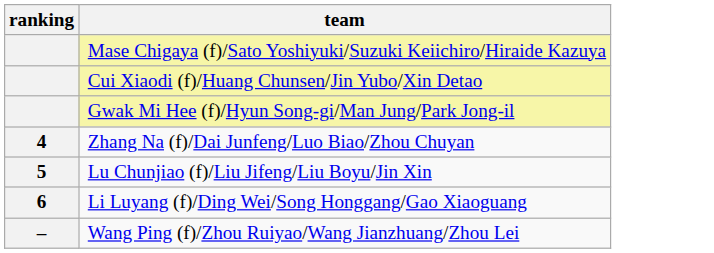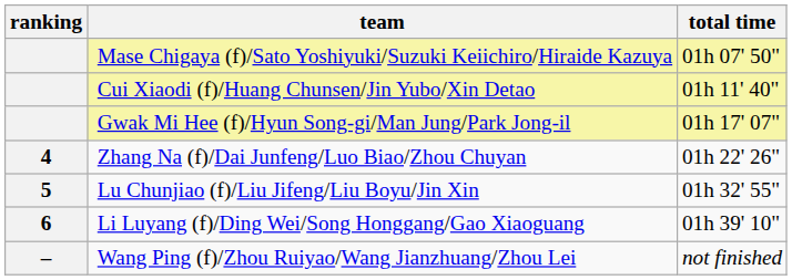 <table class="wikitable">
 <tr>
 <th>ranking</th>
 <th>team</th>
+<th>total time</th>
 </tr>
 <tr>
 <th bgcolor="gold"></th>
 <td bgcolor="#F7F6A8"> <a href='#'>Mase Chigaya</a> (f)/<a href='#'>Sato Yoshiyuki</a>/<a href='#'>Suzuki Keiichiro</a>/<a href='#'>Hiraide Kazuya</a></td>
+<td bgcolor="#F7F6A8">01h 07' 50"</td>
 </tr>
 <tr>
 <th bgcolor="silver"></th>
 <td bgcolor="#F7F6A8"> <a href='#'>Cui Xiaodi</a> (f)/<a href='#'>Huang Chunsen</a>/<a href='#'>Jin Yubo</a>/<a href='#'>Xin Detao</a></td>
+<td bgcolor="#F7F6A8">01h 11' 40"</td>
 </tr>
 <tr>
 <th bgcolor="#cc9966"></th>
 <td bgcolor="#F7F6A8"> <a href='#'>Gwak Mi Hee</a> (f)/<a href='#'>Hyun Song-gi</a>/<a href='#'>Man Jung</a>/<a href='#'>Park Jong-il</a></td>
+<td bgcolor="#F7F6A8">01h 17' 07"</td>
 </tr>
 <tr>
 <th>4</th>
 <td> <a href='#'>Zhang Na</a> (f)/<a href='#'>Dai Junfeng</a>/<a href='#'>Luo Biao</a>/<a href='#'>Zhou Chuyan</a></td>
+<td>01h 22' 26"</td>
 </tr>
 <tr>
 <th>5</th>
 <td> <a href='#'>Lu Chunjiao</a> (f)/<a href='#'>Liu Jifeng</a>/<a href='#'>Liu Boyu</a>/<a href='#'>Jin Xin</a></td>
+<td>01h 32' 55"</td>
 </tr>
 <tr>
 <th>6</th>
 <td> <a href='#'>Li Luyang</a> (f)/<a href='#'>Ding Wei</a>/<a href='#'>Song Honggang</a>/<a href='#'>Gao Xiaoguang</a></td>
+<td>01h 39' 10"</td>
 </tr>
 <tr>
 <th>–</th>
 <td> <a href='#'>Wang Ping</a> (f)/<a href='#'>Zhou Ruiyao</a>/<a href='#'>Wang Jianzhuang</a>/<a href='#'>Zhou Lei</a></td>
+<td><em>not finished</em></td>
 </tr>
 </table>
